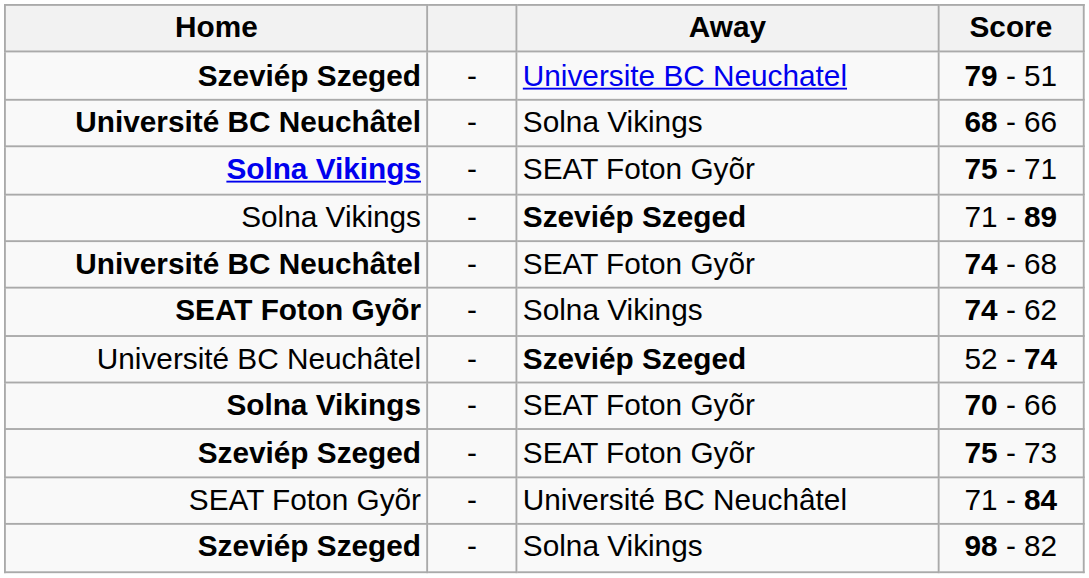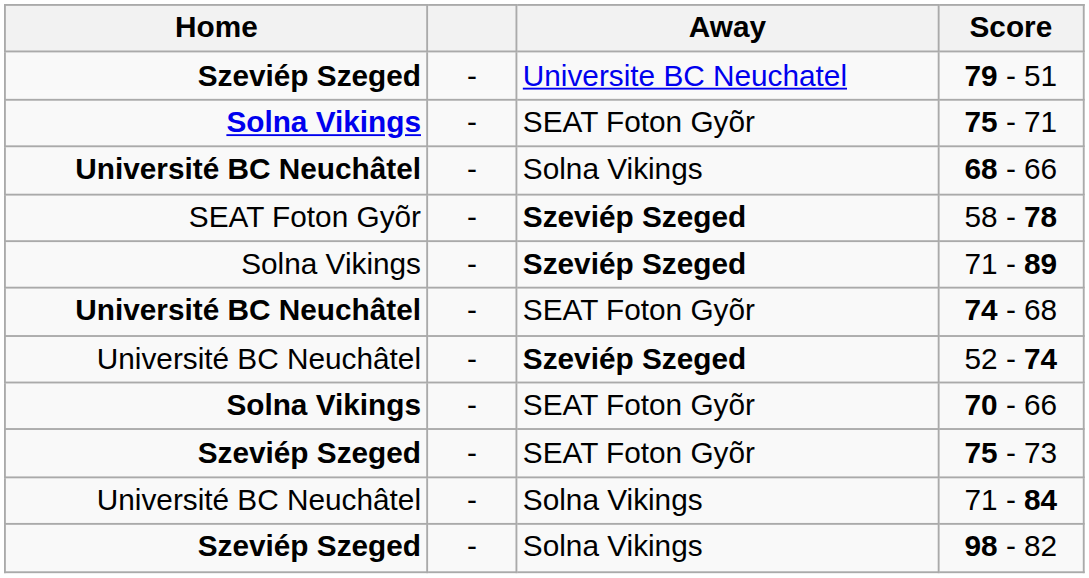 <table class=wikitable style="text-align:center">
 <tr>
 <th width=220>Home</th>
 <th width=40></th>
 <th width=220>Away</th>
 <th width=70>Score</th>
 </tr>
 <tr>
 <td align=right><strong>Szeviép Szeged</strong> </td>
 <td>-</td>
 <td align=left> <a href='#'>Universite BC Neuchatel</a></td>
 <td><strong>79</strong> - 51</td>
 </tr>
 <tr>
+<td align=right><strong><a href='#'>Solna Vikings</a></strong> </td>
+<td>-</td>
+<td align=left> SEAT Foton Gyõr</td>
+<td><strong>75</strong> - 71</td>
+</tr>
+<tr>
 <td align=right><strong>Université BC Neuchâtel</strong> </td>
 <td>-</td>
 <td align=left> Solna Vikings</td>
 <td><strong>68</strong> - 66</td>
 </tr>
 <tr>
-<td align=right><strong><a href='#'>Solna Vikings</a></strong> </td>
+<td align=right>SEAT Foton Gyõr </td>
 <td>-</td>
-<td align=left> SEAT Foton Gyõr</td>
-<td><strong>75</strong> - 71</td>
+<td align=left> <strong>Szeviép Szeged</strong></td>
+<td>58 - <strong>78</strong></td>
 </tr>
 <tr>
 <td align=right>Solna Vikings </td>
 <td>-</td>
 <td align=left> <strong>Szeviép Szeged</strong></td>
 <td>71 - <strong>89</strong></td>
 </tr>
 <tr>
 <td align=right><strong>Université BC Neuchâtel</strong> </td>
 <td>-</td>
 <td align=left> SEAT Foton Gyõr</td>
 <td><strong>74</strong> - 68</td>
-</tr>
-<tr>
-<td align=right><strong>SEAT Foton Gyõr</strong> </td>
-<td>-</td>
-<td align=left> Solna Vikings</td>
-<td><strong>74</strong> - 62</td>
 </tr>
 <tr>
 <td align=right>Université BC Neuchâtel </td>
 <td>-</td>
 <td align=left> <strong>Szeviép Szeged</strong></td>
 <td>52 - <strong>74</strong></td>
 </tr>
 <tr>
 <td align=right><strong>Solna Vikings</strong> </td>
 <td>-</td>
 <td align=left> SEAT Foton Gyõr</td>
 <td><strong>70</strong> - 66</td>
 </tr>
 <tr>
 <td align=right><strong>Szeviép Szeged</strong> </td>
 <td>-</td>
 <td align=left> SEAT Foton Gyõr</td>
 <td><strong>75</strong> - 73</td>
 </tr>
 <tr>
-<td align=right>SEAT Foton Gyõr </td>
+<td align=right>Université BC Neuchâtel </td>
 <td>-</td>
-<td align=left> Université BC Neuchâtel</td>
+<td align=left> Solna Vikings</td>
 <td>71 - <strong>84</strong></td>
 </tr>
 <tr>
 <td align=right><strong>Szeviép Szeged</strong> </td>
 <td>-</td>
 <td align=left> Solna Vikings</td>
 <td><strong>98</strong> - 82</td>
 </tr>
 </table>
